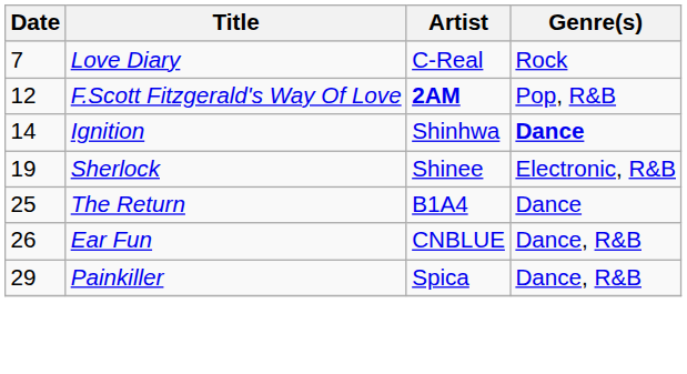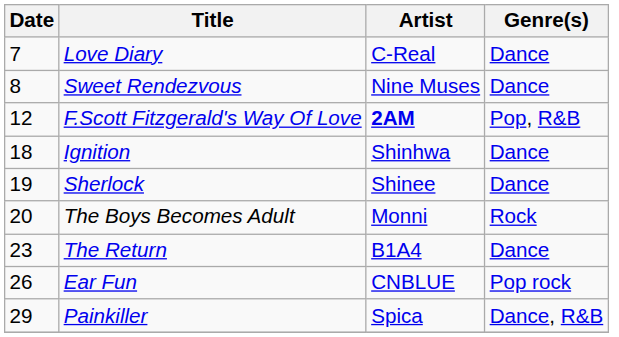 <table class="wikitable" style="text-align: left;">
 <tr>
 <th>Date</th>
 <th>Title</th>
 <th>Artist</th>
 <th>Genre(s)</th>
 </tr>
 <tr>
 <td rowspan="1">7</td>
 <td><em><a href='#'>Love Diary</a></em></td>
 <td><a href='#'>C-Real</a></td>
-<td><a href='#'>Rock</a></td>
+<td><a href='#'>Dance</a></td>
+</tr>
+<tr>
+<td rowspan="1">8</td>
+<td><em><a href='#'>Sweet Rendezvous</a></em></td>
+<td><a href='#'>Nine Muses</a></td>
+<td><a href='#'>Dance</a></td>
 </tr>
 <tr>
 <td rowspan="1">12</td>
 <td><em><a href='#'>F.Scott Fitzgerald's Way Of Love</a></em></td>
 <td><strong><a href='#'>2AM</a></strong></td>
 <td><a href='#'>Pop</a>, <a href='#'>R&B</a></td>
 </tr>
 <tr>
-<td rowspan="1">14</td>
+<td rowspan="1">18</td>
 <td><a href='#'><em>Ignition</em></a></td>
 <td><a href='#'>Shinhwa</a></td>
-<td><strong><a href='#'>Dance</a></strong></td>
+<td><a href='#'>Dance</a></td>
 </tr>
 <tr>
 <td rowspan="1">19</td>
 <td><a href='#'><em>Sherlock</em></a></td>
 <td><a href='#'>Shinee</a></td>
-<td><a href='#'>Electronic</a>, <a href='#'>R&B</a></td>
+<td><a href='#'>Dance</a></td>
 </tr>
 <tr>
-<td rowspan="1">25</td>
+<td>20</td>
+<td><em>The Boys Becomes Adult</em></td>
+<td><a href='#'>Monni</a></td>
+<td><a href='#'>Rock</a></td>
+</tr>
+<tr>
+<td rowspan="1">23</td>
 <td><a href='#'><em>The Return</em></a></td>
 <td><a href='#'>B1A4</a></td>
 <td><a href='#'>Dance</a></td>
 </tr>
 <tr>
 <td rowspan="1">26</td>
 <td><em><a href='#'>Ear Fun</a></em></td>
 <td><a href='#'>CNBLUE</a></td>
-<td><a href='#'>Dance</a>, <a href='#'>R&B</a></td>
+<td><a href='#'>Pop rock</a></td>
 </tr>
 <tr>
 <td rowspan="1">29</td>
 <td><a href='#'><em>Painkiller</em></a></td>
 <td><a href='#'>Spica</a></td>
 <td><a href='#'>Dance</a>, <a href='#'>R&B</a></td>
 </tr>
 <tr>
 </tr>
 </table>
